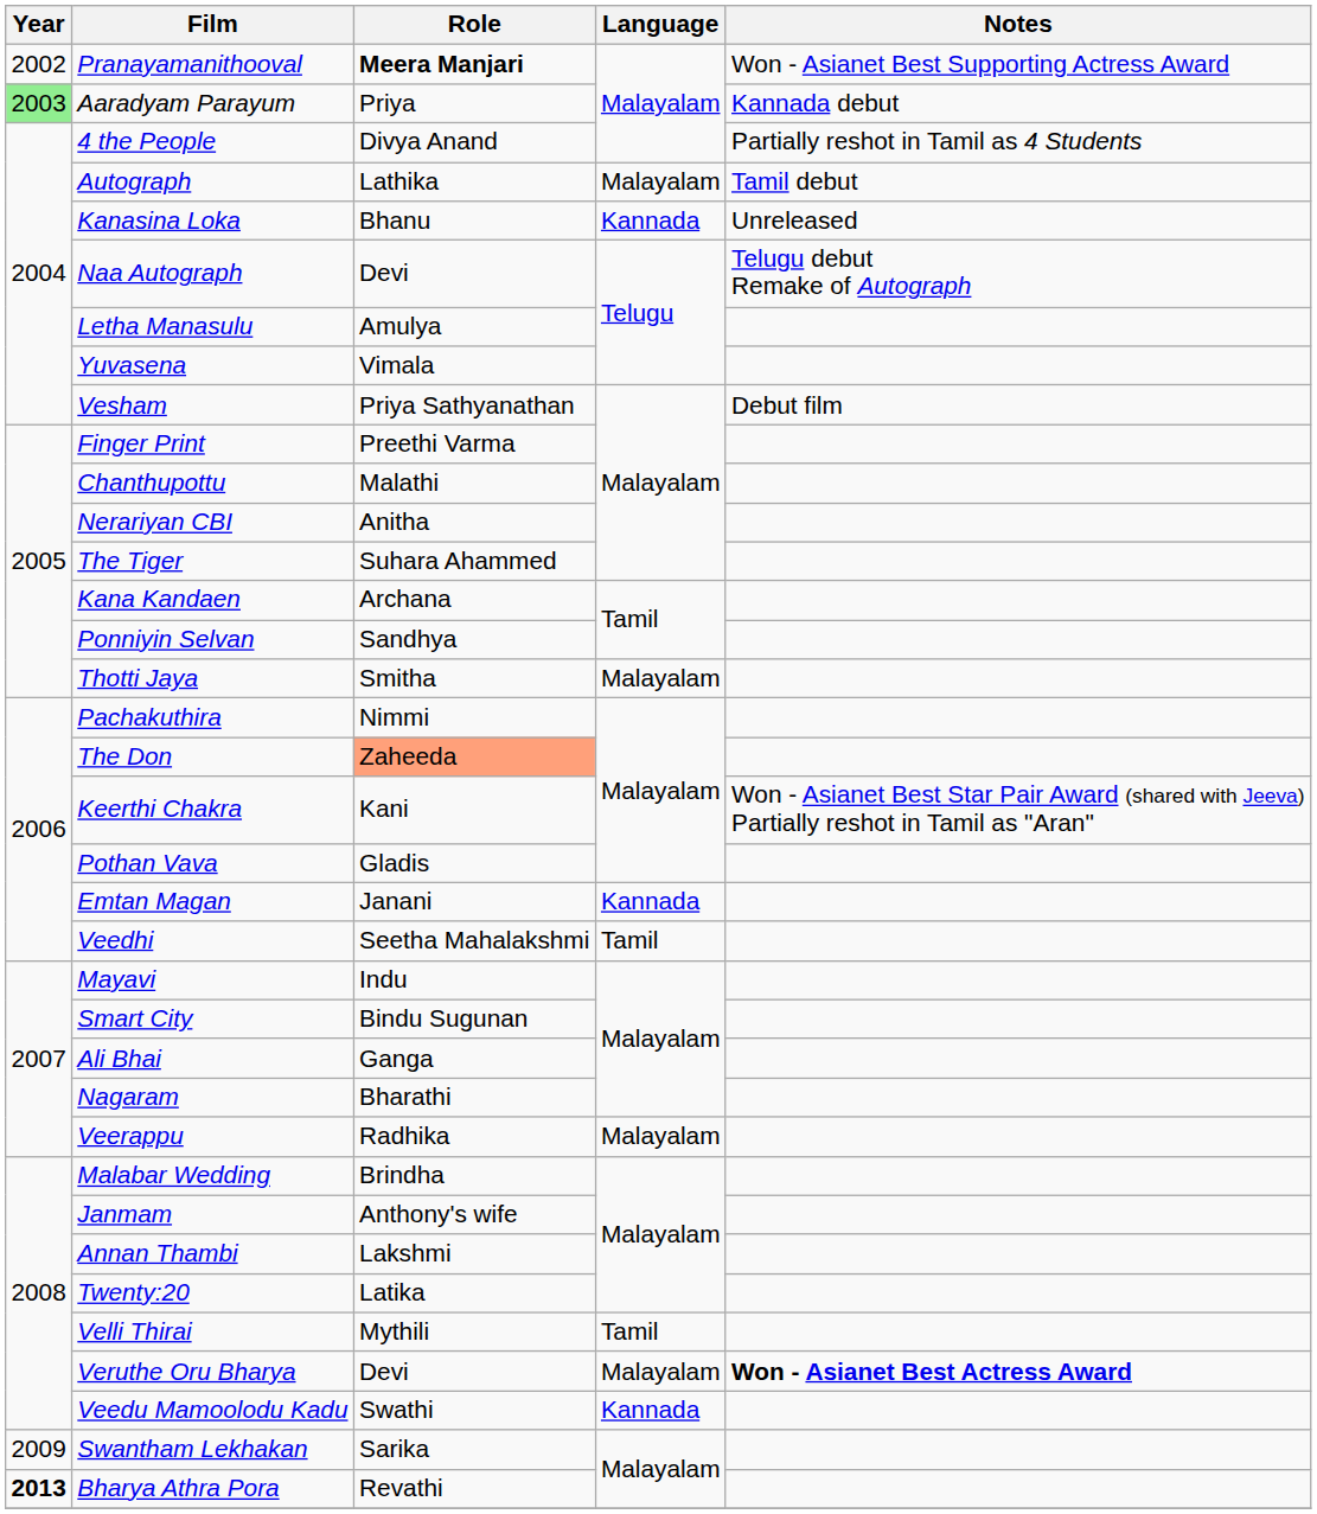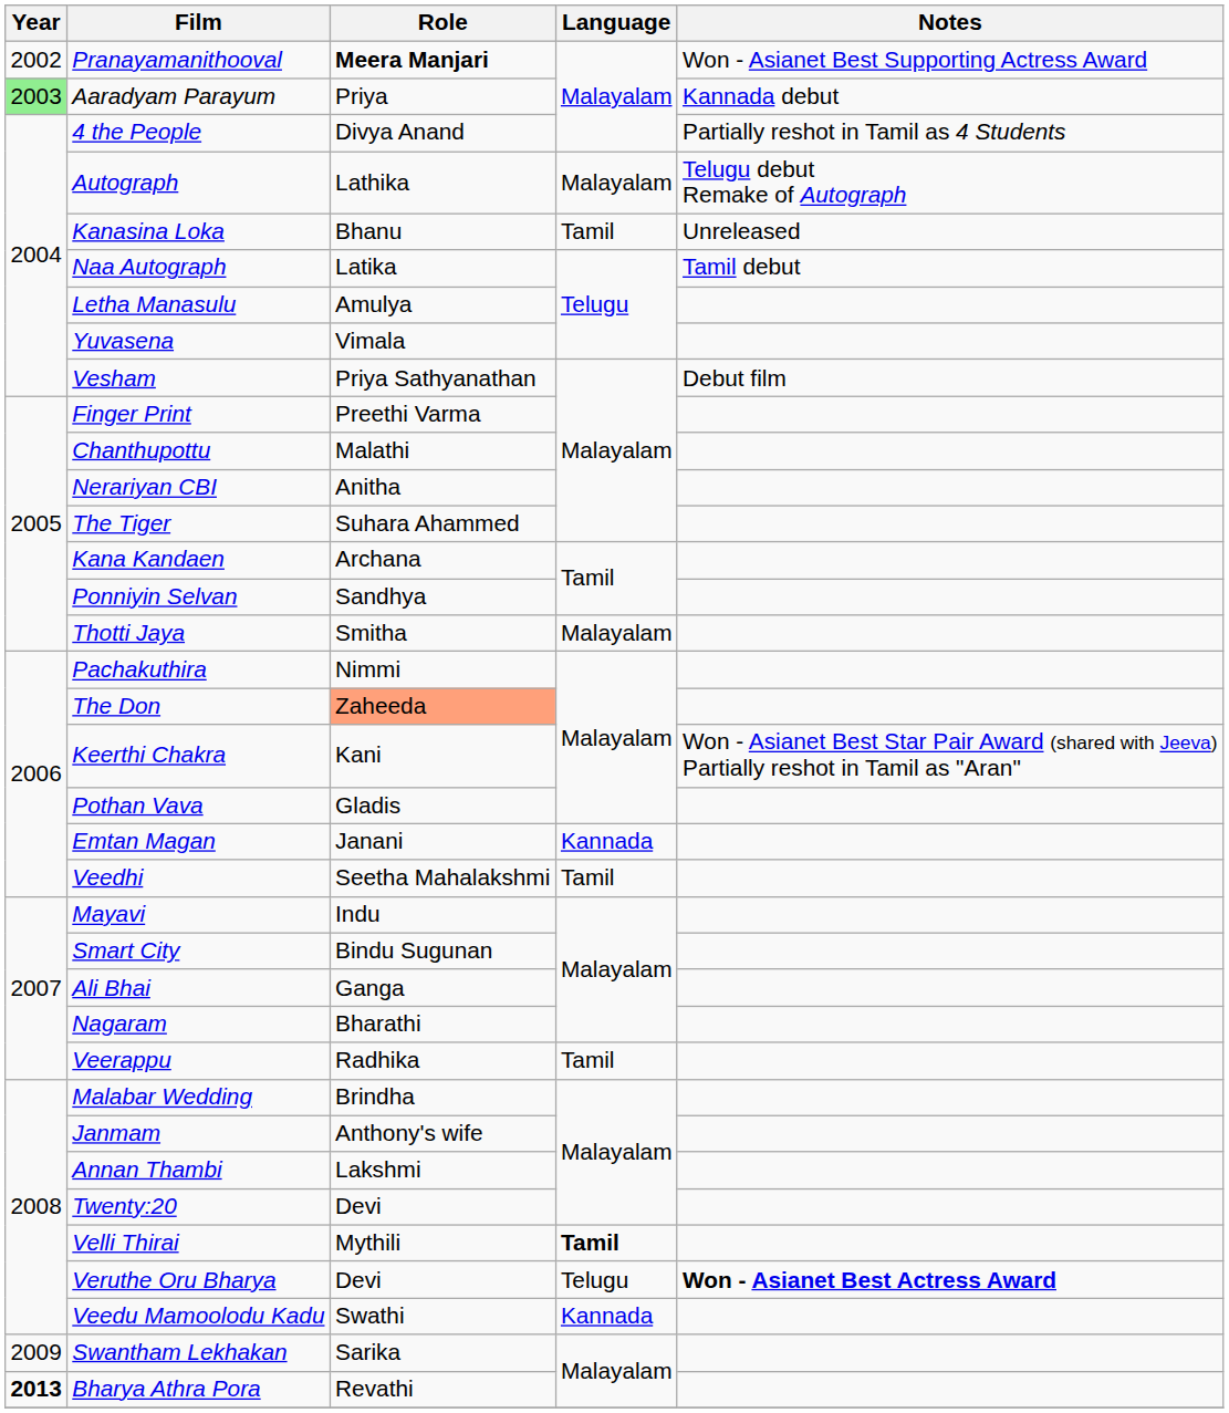 <table class="wikitable">
 <tr style="background:#ccc; text-align:center;">
 <th>Year</th>
 <th>Film</th>
 <th>Role</th>
 <th>Language</th>
 <th>Notes</th>
 </tr>
 <tr>
 <td>2002</td>
 <td><em><a href='#'>Pranayamanithooval</a></em></td>
 <td><strong>Meera Manjari</strong></td>
 <td rowspan="3"><a href='#'>Malayalam</a></td>
 <td>Won - <a href='#'>Asianet Best Supporting Actress Award</a></td>
 </tr>
 <tr>
 <td style="background: lightgreen;">2003</td>
 <td><em>Aaradyam Parayum</em></td>
 <td>Priya</td>
 <td><a href='#'>Kannada</a> debut</td>
 </tr>
 <tr>
 <td rowspan="7">2004</td>
 <td><em><a href='#'>4 the People</a></em></td>
 <td>Divya Anand</td>
 <td>Partially reshot in Tamil as <em>4 Students</em></td>
 </tr>
 <tr>
 <td><em><a href='#'>Autograph</a></em></td>
 <td>Lathika</td>
 <td>Malayalam</td>
-<td><a href='#'>Tamil</a> debut</td>
+<td><a href='#'>Telugu</a> debut<br>Remake of <em><a href='#'>Autograph</a></em></td>
 </tr>
 <tr>
 <td><em><a href='#'>Kanasina Loka</a></em></td>
 <td>Bhanu</td>
-<td><a href='#'>Kannada</a></td>
+<td>Tamil</td>
 <td>Unreleased</td>
 </tr>
 <tr>
 <td><em><a href='#'>Naa Autograph</a></em></td>
-<td>Devi</td>
+<td>Latika</td>
 <td rowspan="3"><a href='#'>Telugu</a></td>
-<td><a href='#'>Telugu</a> debut<br>Remake of <em><a href='#'>Autograph</a></em></td>
+<td><a href='#'>Tamil</a> debut</td>
 </tr>
 <tr>
 <td><em><a href='#'>Letha Manasulu</a></em></td>
 <td>Amulya</td>
 <td></td>
 </tr>
 <tr>
 <td><em><a href='#'>Yuvasena</a></em></td>
 <td>Vimala</td>
 <td></td>
 </tr>
 <tr>
 <td><em><a href='#'>Vesham</a></em></td>
 <td>Priya Sathyanathan</td>
 <td rowspan="5">Malayalam</td>
 <td>Debut film</td>
 </tr>
 <tr>
 <td rowspan="7">2005</td>
 <td><em><a href='#'>Finger Print</a></em></td>
 <td>Preethi Varma</td>
 <td></td>
 </tr>
 <tr>
 <td><em><a href='#'>Chanthupottu</a></em></td>
 <td>Malathi</td>
 <td></td>
 </tr>
 <tr>
 <td><em><a href='#'>Nerariyan CBI</a></em></td>
 <td>Anitha</td>
 <td></td>
 </tr>
 <tr>
 <td><em><a href='#'>The Tiger</a></em></td>
 <td>Suhara Ahammed</td>
 <td></td>
 </tr>
 <tr>
 <td><em><a href='#'>Kana Kandaen</a></em></td>
 <td>Archana</td>
 <td rowspan="2">Tamil</td>
 <td></td>
 </tr>
 <tr>
 <td><em><a href='#'>Ponniyin Selvan</a></em></td>
 <td>Sandhya</td>
 <td></td>
 </tr>
 <tr>
 <td><em><a href='#'>Thotti Jaya</a></em></td>
 <td>Smitha</td>
 <td>Malayalam</td>
 <td></td>
 </tr>
 <tr>
 <td rowspan="6">2006</td>
 <td><em><a href='#'>Pachakuthira</a></em></td>
 <td>Nimmi</td>
 <td rowspan="4">Malayalam</td>
 <td></td>
 </tr>
 <tr>
 <td><em><a href='#'>The Don</a></em></td>
 <td style="background: lightsalmon;">Zaheeda</td>
 <td></td>
 </tr>
 <tr>
 <td><em><a href='#'>Keerthi Chakra</a></em></td>
 <td>Kani</td>
 <td>Won - <a href='#'>Asianet Best Star Pair Award</a> <small>(shared with <a href='#'>Jeeva</a>)</small> <br>Partially reshot in Tamil as "Aran"</td>
 </tr>
 <tr>
 <td><em><a href='#'>Pothan Vava</a></em></td>
 <td>Gladis</td>
 <td></td>
 </tr>
 <tr>
 <td><em><a href='#'>Emtan Magan</a></em></td>
 <td>Janani</td>
 <td><a href='#'>Kannada</a></td>
 <td></td>
 </tr>
 <tr>
 <td><em><a href='#'>Veedhi</a></em></td>
 <td>Seetha Mahalakshmi</td>
 <td>Tamil</td>
 <td></td>
 </tr>
 <tr>
 <td rowspan="5">2007</td>
 <td><em><a href='#'>Mayavi</a></em></td>
 <td>Indu</td>
 <td rowspan="4">Malayalam</td>
 <td></td>
 </tr>
 <tr>
 <td><em><a href='#'>Smart City</a></em></td>
 <td>Bindu Sugunan</td>
 <td></td>
 </tr>
 <tr>
 <td><em><a href='#'>Ali Bhai</a></em></td>
 <td>Ganga</td>
 <td></td>
 </tr>
 <tr>
 <td><em><a href='#'>Nagaram</a> </em></td>
 <td>Bharathi</td>
 <td></td>
 </tr>
 <tr>
 <td><em><a href='#'>Veerappu</a></em></td>
 <td>Radhika</td>
-<td>Malayalam</td>
+<td>Tamil</td>
 <td></td>
 </tr>
 <tr>
 <td rowspan="7">2008</td>
 <td><em><a href='#'>Malabar Wedding</a></em></td>
 <td>Brindha</td>
 <td rowspan="4">Malayalam</td>
 <td></td>
 </tr>
 <tr>
 <td><em><a href='#'>Janmam</a></em></td>
 <td>Anthony's wife</td>
 <td></td>
 </tr>
 <tr>
 <td><em><a href='#'>Annan Thambi</a></em></td>
 <td>Lakshmi</td>
 <td></td>
 </tr>
 <tr>
 <td><em><a href='#'>Twenty:20</a></em></td>
-<td>Latika</td>
+<td>Devi</td>
 <td></td>
 </tr>
 <tr>
 <td><em><a href='#'>Velli Thirai</a></em></td>
 <td>Mythili</td>
-<td>Tamil</td>
+<td><strong>Tamil</strong></td>
 <td></td>
 </tr>
 <tr>
 <td><em><a href='#'>Veruthe Oru Bharya</a></em></td>
 <td>Devi</td>
-<td>Malayalam</td>
+<td>Telugu</td>
 <td><strong>Won -  <a href='#'>Asianet Best Actress Award</a></strong></td>
 </tr>
 <tr>
 <td><em><a href='#'>Veedu Mamoolodu Kadu</a></em></td>
 <td>Swathi</td>
 <td><a href='#'>Kannada</a></td>
 <td></td>
 </tr>
 <tr>
 <td rowspan="1">2009</td>
 <td><em><a href='#'>Swantham Lekhakan</a></em></td>
 <td>Sarika</td>
 <td rowspan="2">Malayalam</td>
 <td></td>
 </tr>
 <tr>
 <td rowspan="1"><strong>2013</strong></td>
 <td><em><a href='#'>Bharya Athra Pora</a></em></td>
 <td>Revathi</td>
 <td></td>
 </tr>
 <tr>
 </tr>
 </table>
